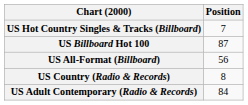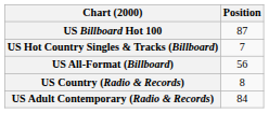 <table class="wikitable sortable plainrowheaders" style="text-align:center">
 <tr>
 <th>Chart (2000)</th>
 <th>Position</th>
 </tr>
 <tr>
+<th scope="row">US <em>Billboard</em> Hot 100</th>
+<td>87</td>
+</tr>
+<tr>
 <th scope="row">US Hot Country Singles & Tracks (<em>Billboard</em>)</th>
 <td>7</td>
-</tr>
-<tr>
-<th scope="row">US <em>Billboard</em> Hot 100</th>
-<td>87</td>
 </tr>
 <tr>
 <th scope="row">US All-Format (<em>Billboard</em>)</th>
 <td>56</td>
 </tr>
 <tr>
 <th scope="row">US Country (<em>Radio & Records</em>)</th>
 <td>8</td>
 </tr>
 <tr>
 <th scope="row">US Adult Contemporary (<em>Radio & Records</em>)</th>
 <td>84</td>
 </tr>
 </table>
